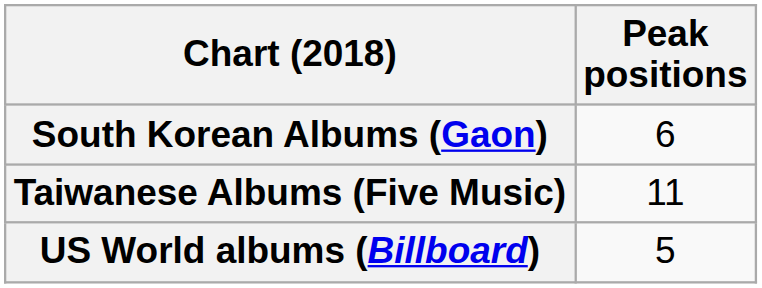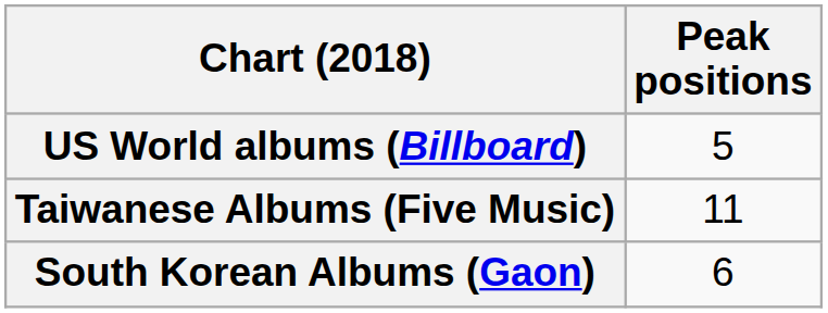 <table class="wikitable sortable plainrowheaders" style="text-align:center;">
 <tr>
 <th>Chart (2018)</th>
 <th>Peak<br>positions</th>
 </tr>
 <tr>
-<th scope="row">South Korean Albums (<a href='#'>Gaon</a>)</th>
-<td>6</td>
+<th scope="row">US World albums (<a href='#'><em>Billboard</em></a>)</th>
+<td>5</td>
 </tr>
 <tr>
 <th scope="row">Taiwanese Albums (Five Music)</th>
 <td>11</td>
 </tr>
 <tr>
-<th scope="row">US World albums (<a href='#'><em>Billboard</em></a>)</th>
-<td>5</td>
+<th scope="row">South Korean Albums (<a href='#'>Gaon</a>)</th>
+<td>6</td>
 </tr>
 </table>
